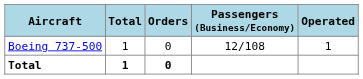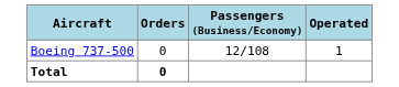 <table class="toccolours" border="1" cellpadding="3" style="margin:1em auto; border-collapse:collapse">
 <tr bgcolor=lightblue>
 <th>Aircraft</th>
-<th>Total</th>
 <th>Orders</th>
 <th>Passengers<br><small>(Business/Economy)</small></th>
 <th>Operated</th>
 </tr>
 <tr>
 <td><a href='#'>Boeing 737-500</a></td>
-<td align="center">1</td>
 <td align="center">0</td>
 <td align="center">12/108</td>
 <td align="center">1</td>
 </tr>
 <tr>
 <td><strong>Total</strong></td>
-<th>1</th>
 <th>0</th>
 <th></th>
 <td></td>
 </tr>
 </table>
